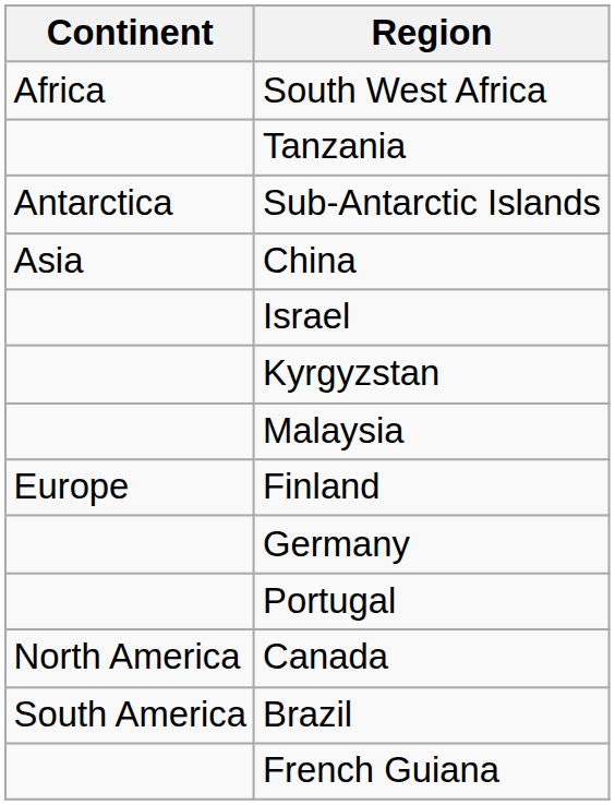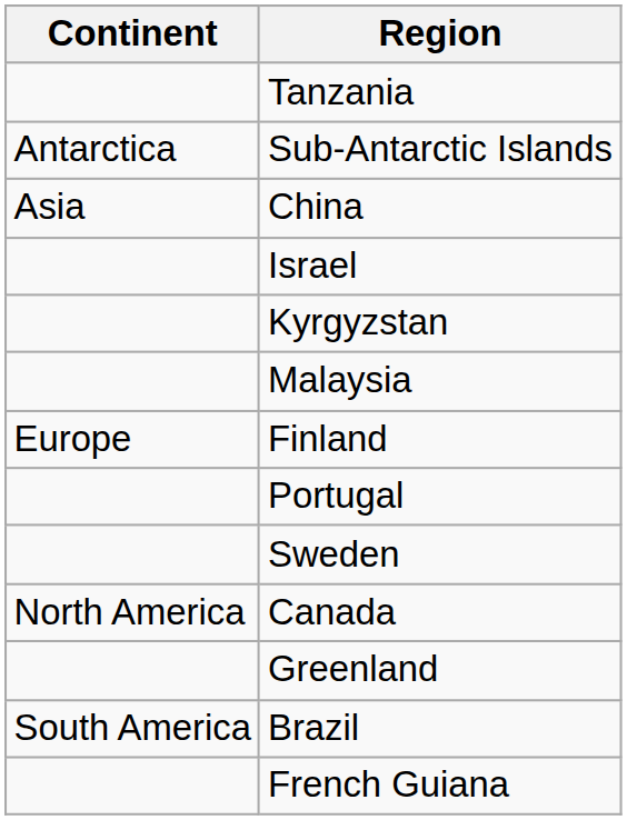 <table class="wikitable">
 <tr>
 <th>Continent</th>
 <th>Region</th>
-</tr>
-<tr>
-<td>Africa</td>
-<td>South West Africa</td>
 </tr>
 <tr>
 <td></td>
 <td>Tanzania</td>
 </tr>
 <tr>
 <td>Antarctica</td>
 <td>Sub-Antarctic Islands</td>
 </tr>
 <tr>
 <td>Asia</td>
 <td>China</td>
 </tr>
 <tr>
 <td></td>
 <td>Israel</td>
 </tr>
 <tr>
 <td></td>
 <td>Kyrgyzstan</td>
 </tr>
 <tr>
 <td></td>
 <td>Malaysia</td>
 </tr>
 <tr>
 <td>Europe</td>
 <td>Finland</td>
 </tr>
 <tr>
 <td></td>
-<td>Germany</td>
+<td>Portugal</td>
 </tr>
 <tr>
 <td></td>
-<td>Portugal</td>
+<td>Sweden</td>
 </tr>
 <tr>
 <td>North America</td>
 <td>Canada</td>
+</tr>
+<tr>
+<td></td>
+<td>Greenland</td>
 </tr>
 <tr>
 <td>South America</td>
 <td>Brazil</td>
 </tr>
 <tr>
 <td></td>
 <td>French Guiana</td>
 </tr>
 </table>
